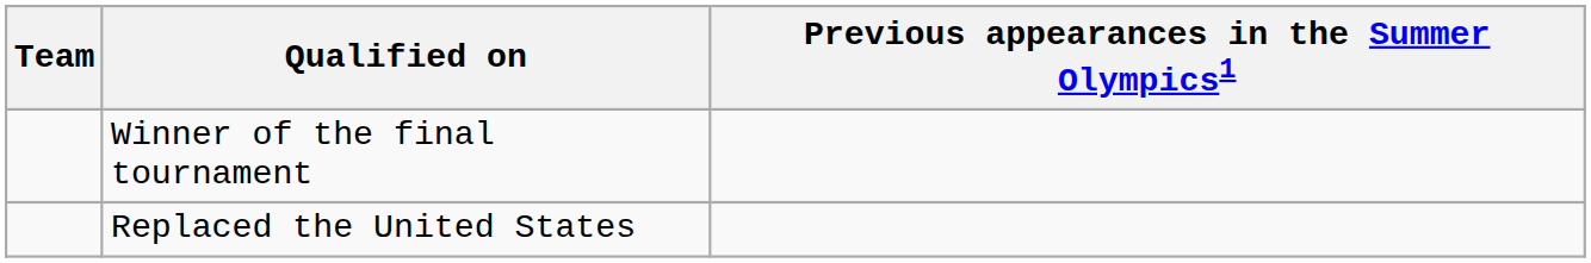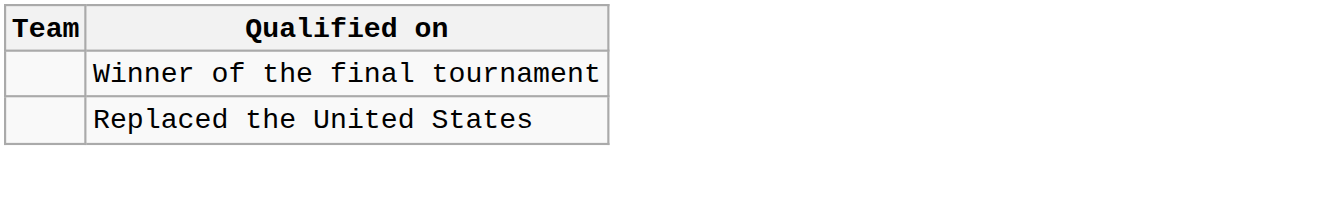 <table class="wikitable sortable">
 <tr>
 <th>Team</th>
 <th>Qualified on</th>
-<th data-sort-type="number">Previous appearances in the <a href='#'>Summer Olympics</a><sup><strong><a href='#'>1</a></strong></sup></th>
 </tr>
 <tr>
 <td></td>
 <td>Winner of the final tournament</td>
-<td></td>
 </tr>
 <tr>
 <td></td>
 <td>Replaced the United States</td>
-<td></td>
 </tr>
 </table>
